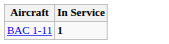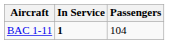 <table class="wikitable" border="1">
 <tr>
 <th>Aircraft</th>
 <th>In Service</th>
+<th>Passengers</th>
 </tr>
 <tr>
 <td><a href='#'>BAC 1-11</a></td>
 <td><strong>1</strong></td>
+<td>104</td>
 </tr>
 </table>
